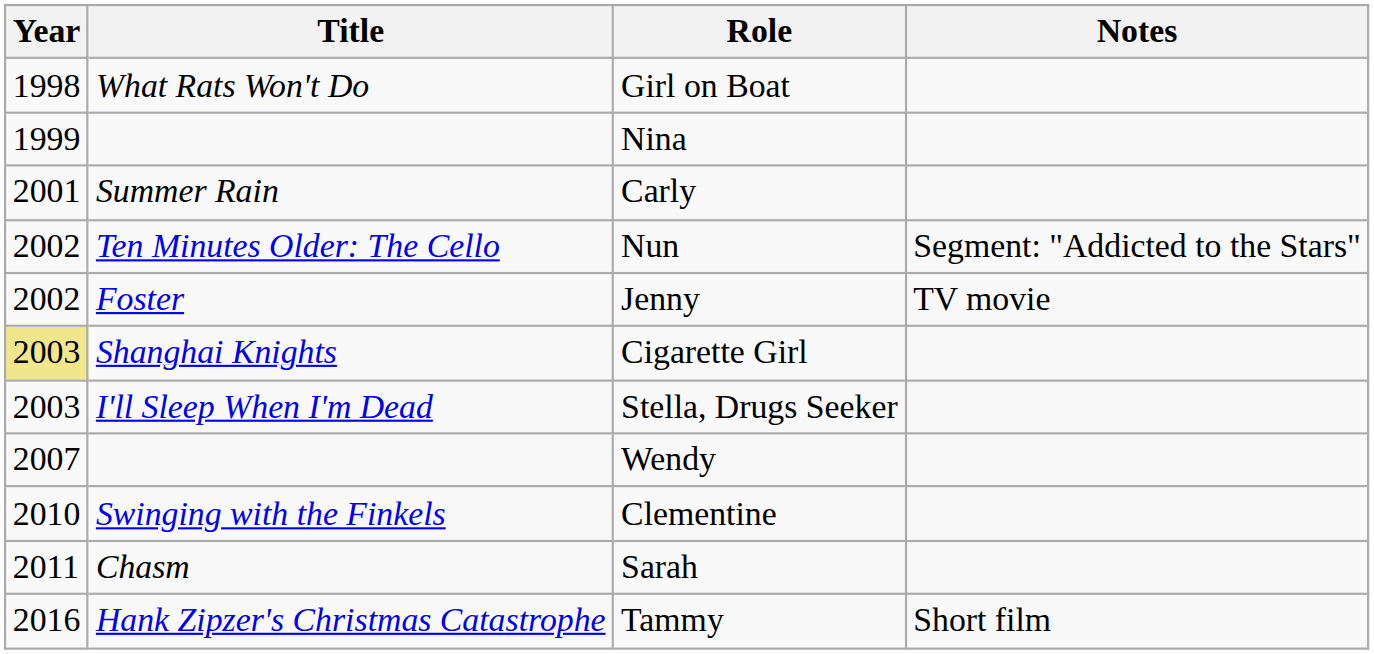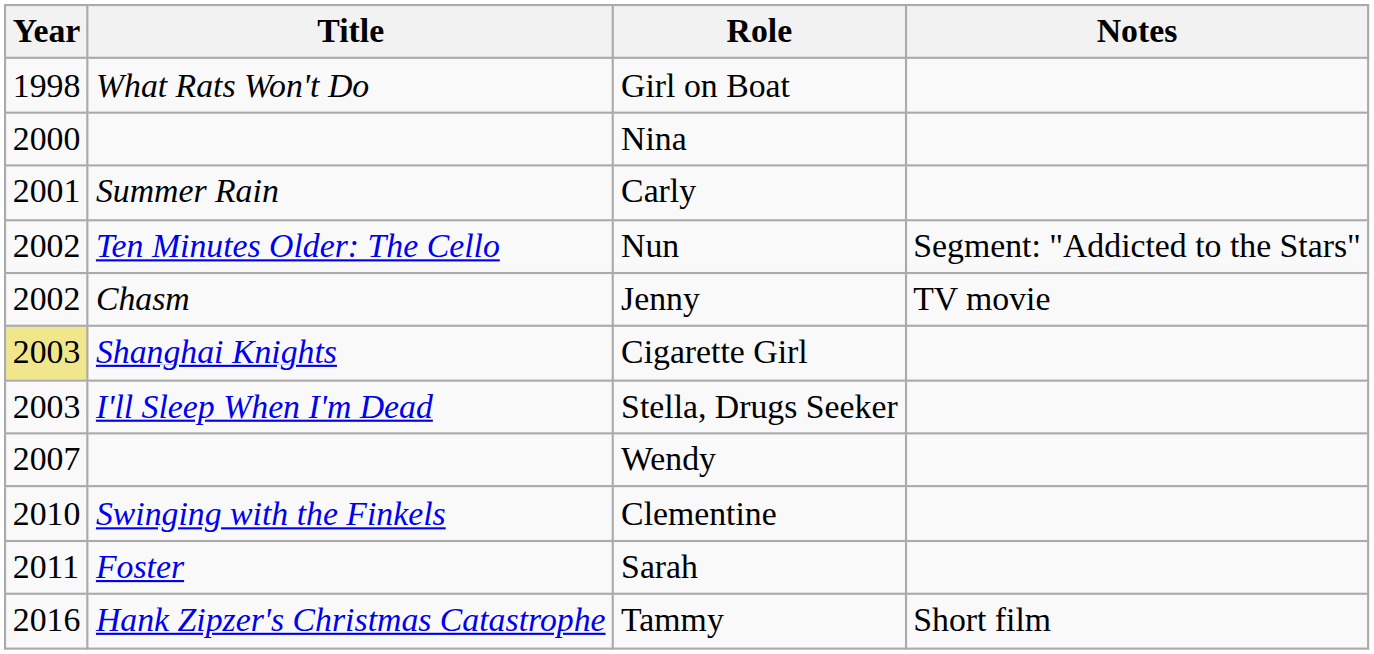 <table class="wikitable sortable">
 <tr>
 <th>Year</th>
 <th>Title</th>
 <th>Role</th>
 <th class="unsortable">Notes</th>
 </tr>
 <tr>
 <td>1998</td>
 <td><em>What Rats Won't Do</em></td>
 <td>Girl on Boat</td>
 <td></td>
 </tr>
 <tr>
-<td>1999</td>
+<td>2000</td>
 <td><em></em></td>
 <td>Nina</td>
 <td></td>
 </tr>
 <tr>
 <td>2001</td>
 <td><em>Summer Rain</em></td>
 <td>Carly</td>
 <td></td>
 </tr>
 <tr>
 <td>2002</td>
 <td><em><a href='#'>Ten Minutes Older: The Cello</a></em></td>
 <td>Nun</td>
 <td>Segment: "Addicted to the Stars"</td>
 </tr>
 <tr>
 <td>2002</td>
-<td><em><a href='#'>Foster</a></em></td>
+<td><em>Chasm</em></td>
 <td>Jenny</td>
 <td>TV movie</td>
 </tr>
 <tr>
 <td style="background: khaki;">2003</td>
 <td><em><a href='#'>Shanghai Knights</a></em></td>
 <td>Cigarette Girl</td>
 <td></td>
 </tr>
 <tr>
 <td>2003</td>
 <td><em><a href='#'>I'll Sleep When I'm Dead</a></em></td>
 <td>Stella, Drugs Seeker</td>
 <td></td>
 </tr>
 <tr>
 <td>2007</td>
 <td><em></em></td>
 <td>Wendy</td>
 <td></td>
 </tr>
 <tr>
 <td>2010</td>
 <td><em><a href='#'>Swinging with the Finkels</a></em></td>
 <td>Clementine</td>
 <td></td>
 </tr>
 <tr>
 <td>2011</td>
-<td><em>Chasm</em></td>
+<td><em><a href='#'>Foster</a></em></td>
 <td>Sarah</td>
 <td></td>
 </tr>
 <tr>
 <td>2016</td>
 <td><em><a href='#'>Hank Zipzer's Christmas Catastrophe</a></em></td>
 <td>Tammy</td>
 <td>Short film</td>
 </tr>
 </table>
